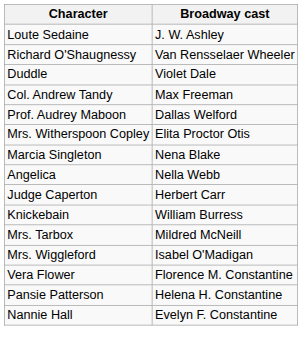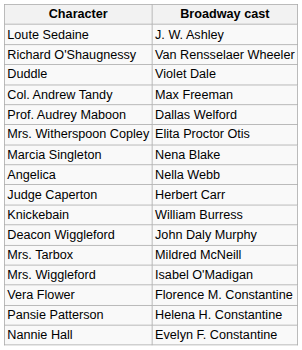 <table class="wikitable">
 <tr>
 <th>Character</th>
 <th>Broadway cast</th>
 </tr>
 <tr>
 <td>Loute Sedaine</td>
 <td>J. W. Ashley</td>
 </tr>
 <tr>
 <td>Richard O'Shaugnessy</td>
 <td>Van Rensselaer Wheeler</td>
 </tr>
 <tr>
 <td>Duddle</td>
 <td>Violet Dale</td>
 </tr>
 <tr>
 <td>Col. Andrew Tandy</td>
 <td>Max Freeman</td>
 </tr>
 <tr>
 <td>Prof. Audrey Maboon</td>
 <td>Dallas Welford</td>
 </tr>
 <tr>
 <td>Mrs. Witherspoon Copley</td>
 <td>Elita Proctor Otis</td>
 </tr>
 <tr>
 <td>Marcia Singleton</td>
 <td>Nena Blake</td>
 </tr>
 <tr>
 <td>Angelica</td>
 <td>Nella Webb</td>
 </tr>
 <tr>
 <td>Judge Caperton</td>
 <td>Herbert Carr</td>
 </tr>
 <tr>
 <td>Knickebain</td>
 <td>William Burress</td>
 </tr>
 <tr>
+<td>Deacon Wiggleford</td>
+<td>John Daly Murphy</td>
+</tr>
+<tr>
 <td>Mrs. Tarbox</td>
 <td>Mildred McNeill</td>
 </tr>
 <tr>
 <td>Mrs. Wiggleford</td>
 <td>Isabel O'Madigan</td>
 </tr>
 <tr>
 <td>Vera Flower</td>
 <td>Florence M. Constantine</td>
 </tr>
 <tr>
 <td>Pansie Patterson</td>
 <td>Helena H. Constantine</td>
 </tr>
 <tr>
 <td>Nannie Hall</td>
 <td>Evelyn F. Constantine</td>
 </tr>
 </table>
